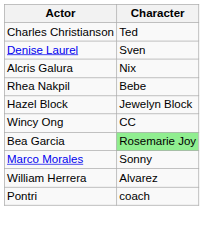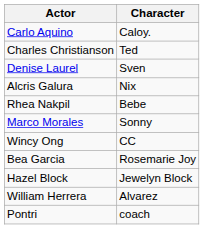 <table class="wikitable">
 <tr>
 <th>Actor</th>
 <th>Character</th>
+</tr>
+<tr>
+<td><a href='#'>Carlo Aquino</a></td>
+<td>Caloy.</td>
 </tr>
 <tr>
 <td>Charles Christianson</td>
 <td>Ted</td>
 </tr>
 <tr>
 <td><a href='#'>Denise Laurel</a></td>
 <td>Sven</td>
 </tr>
 <tr>
 <td>Alcris Galura</td>
 <td>Nix</td>
 </tr>
 <tr>
 <td>Rhea Nakpil</td>
 <td>Bebe</td>
 </tr>
 <tr>
-<td>Hazel Block</td>
-<td>Jewelyn Block</td>
+<td><a href='#'>Marco Morales</a></td>
+<td>Sonny</td>
 </tr>
 <tr>
 <td>Wincy Ong</td>
 <td>CC</td>
 </tr>
 <tr>
 <td>Bea Garcia</td>
-<td style="background: lightgreen;">Rosemarie Joy</td>
+<td>Rosemarie Joy</td>
 </tr>
 <tr>
-<td><a href='#'>Marco Morales</a></td>
-<td>Sonny</td>
+<td>Hazel Block</td>
+<td>Jewelyn Block</td>
 </tr>
 <tr>
 <td>William Herrera</td>
 <td>Alvarez</td>
 </tr>
 <tr>
 <td>Pontri</td>
 <td>coach</td>
 </tr>
 </table>
